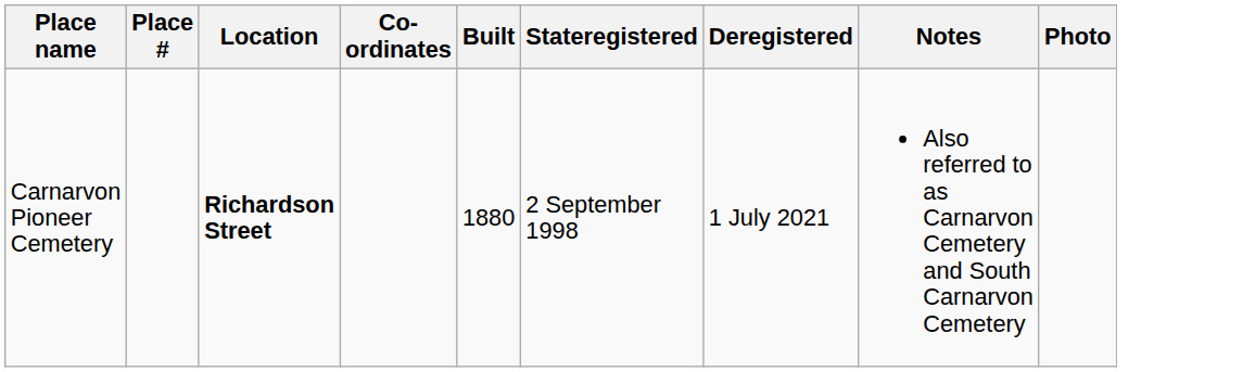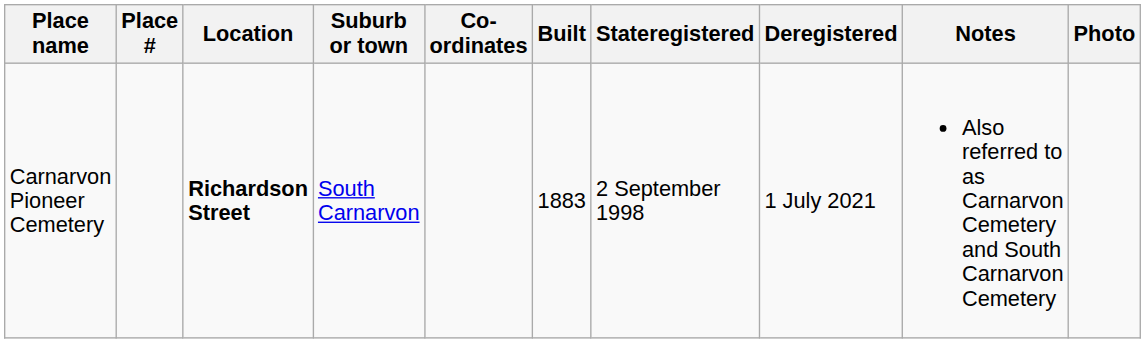 <table class="wikitable sortable">
 <tr>
 <th>Place name</th>
 <th>Place #</th>
 <th>Location</th>
+<th>Suburb or town</th>
 <th>Co-ordinates</th>
 <th>Built</th>
 <th>Stateregistered</th>
 <th>Deregistered</th>
 <th class="unsortable">Notes</th>
 <th class="unsortable">Photo</th>
 </tr>
 <tr>
 <td>Carnarvon Pioneer Cemetery</td>
 <td></td>
 <td><strong>Richardson Street</strong></td>
+<td><a href='#'>South Carnarvon</a></td>
 <td></td>
-<td>1880</td>
+<td>1883</td>
 <td>2 September 1998</td>
 <td>1 July 2021</td>
 <td><br><ul><li>Also referred to as Carnarvon Cemetery and South Carnarvon Cemetery</li></ul></td>
 <td></td>
 </tr>
 </table>
